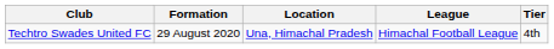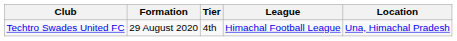 <table Class="wikitable">
 <tr>
 <th>Club</th>
 <th>Formation</th>
+<th>Tier</th>
+<th>League</th>
 <th>Location</th>
-<th>League</th>
-<th>Tier</th>
 </tr>
 <tr>
 <td><a href='#'>Techtro Swades United FC</a></td>
 <td>29 August 2020</td>
+<td>4th</td>
+<td><a href='#'>Himachal Football League</a></td>
 <td><a href='#'>Una, Himachal Pradesh</a></td>
-<td><a href='#'>Himachal Football League</a></td>
-<td>4th</td>
 </tr>
 </table>
